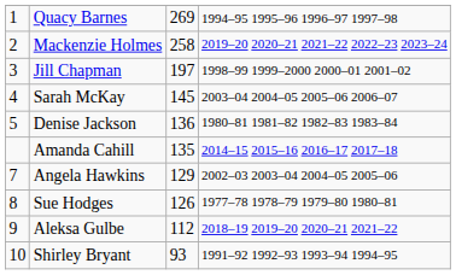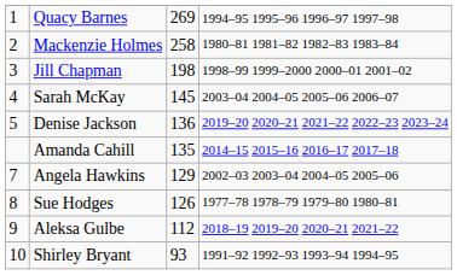 <table class="wikitable">
 <tr>
 </tr>
 <tr>
 <td>1</td>
 <td><a href='#'>Quacy Barnes</a></td>
 <td>269</td>
 <td style="font-size:80%;">1994–95 1995–96 1996–97 1997–98</td>
 </tr>
 <tr>
 <td>2</td>
 <td><a href='#'>Mackenzie Holmes</a></td>
 <td>258</td>
-<td style="font-size:80%;"><a href='#'>2019–20</a> <a href='#'>2020–21</a> <a href='#'>2021–22</a> <a href='#'>2022–23</a> <a href='#'>2023–24</a></td>
+<td style="font-size:80%;">1980–81 1981–82 1982–83 1983–84</td>
 </tr>
 <tr>
 <td>3</td>
 <td><a href='#'>Jill Chapman</a></td>
-<td>197</td>
+<td>198</td>
 <td style="font-size:80%;">1998–99 1999–2000 2000–01 2001–02</td>
 </tr>
 <tr>
 <td>4</td>
 <td>Sarah McKay</td>
 <td>145</td>
 <td style="font-size:80%;">2003–04 2004–05 2005–06 2006–07</td>
 </tr>
 <tr>
 <td>5</td>
 <td>Denise Jackson</td>
 <td>136</td>
-<td style="font-size:80%;">1980–81 1981–82 1982–83 1983–84</td>
+<td style="font-size:80%;"><a href='#'>2019–20</a> <a href='#'>2020–21</a> <a href='#'>2021–22</a> <a href='#'>2022–23</a> <a href='#'>2023–24</a></td>
 </tr>
 <tr>
 <td></td>
 <td>Amanda Cahill</td>
 <td>135</td>
 <td style="font-size:80%;"><a href='#'>2014–15</a> <a href='#'>2015–16</a> <a href='#'>2016–17</a> <a href='#'>2017–18</a></td>
 </tr>
 <tr>
 <td>7</td>
 <td>Angela Hawkins</td>
 <td>129</td>
 <td style="font-size:80%;">2002–03 2003–04 2004–05 2005–06</td>
 </tr>
 <tr>
 <td>8</td>
 <td>Sue Hodges</td>
 <td>126</td>
 <td style="font-size:80%;">1977–78 1978–79 1979–80 1980–81</td>
 </tr>
 <tr>
 <td>9</td>
 <td>Aleksa Gulbe</td>
 <td>112</td>
 <td style="font-size:80%;"><a href='#'>2018–19</a> <a href='#'>2019–20</a> <a href='#'>2020–21</a> <a href='#'>2021–22</a></td>
 </tr>
 <tr>
 <td>10</td>
 <td>Shirley Bryant</td>
 <td>93</td>
 <td style="font-size:80%;">1991–92 1992–93 1993–94 1994–95</td>
 </tr>
 </table>
